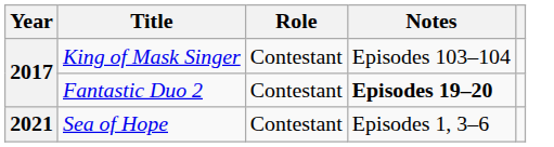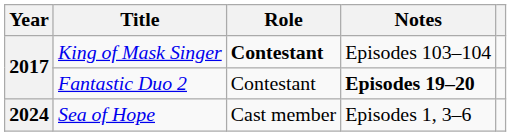 <table class="wikitable plainrowheaders sortable">
 <tr>
 <th scope="col">Year</th>
 <th scope="col">Title</th>
 <th scope="col">Role</th>
 <th scope="col">Notes</th>
 <th scope="col" class="unsortable"></th>
 </tr>
 <tr>
 <th scope="row" rowspan="2">2017</th>
 <td><em><a href='#'>King of Mask Singer</a></em></td>
-<td>Contestant </td>
+<td><strong>Contestant </strong></td>
 <td>Episodes 103–104</td>
 <td style="text-align:center"></td>
 </tr>
 <tr>
 <td><em><a href='#'>Fantastic Duo 2</a></em></td>
 <td>Contestant </td>
 <td><strong>Episodes 19–20</strong></td>
 <td style="text-align:center"></td>
 </tr>
 <tr>
-<th scope="row">2021</th>
+<th scope="row">2024</th>
 <td><em><a href='#'>Sea of Hope</a></em></td>
-<td>Contestant </td>
+<td>Cast member</td>
 <td>Episodes 1, 3–6</td>
 <td style="text-align:center"></td>
 </tr>
 </table>
